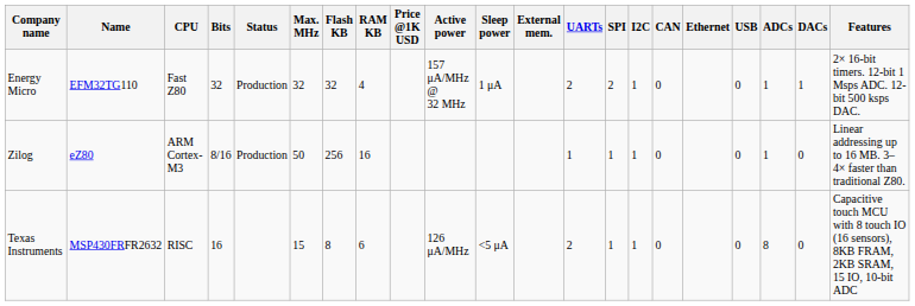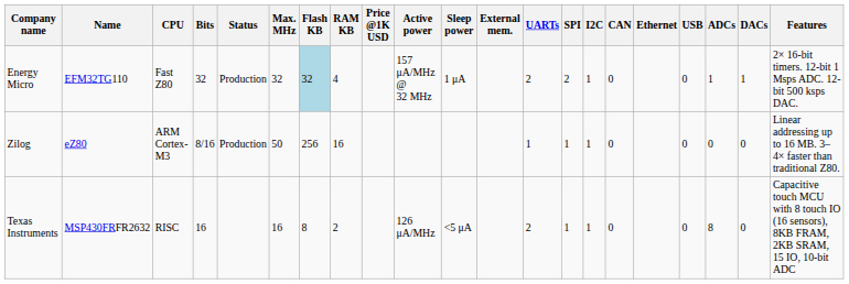 <table class="wikitable sortable">
 <tr>
 <th>Company name</th>
 <th>Name</th>
 <th>CPU</th>
 <th>Bits</th>
 <th>Status</th>
 <th>Max. MHz</th>
 <th>Flash KB</th>
 <th>RAM KB</th>
 <th>Price @1K USD</th>
 <th>Active power</th>
 <th>Sleep power</th>
 <th>External mem.</th>
 <th><a href='#'>UARTs</a></th>
 <th>SPI</th>
 <th>I2C</th>
 <th>CAN</th>
 <th>Ethernet</th>
 <th>USB</th>
 <th>ADCs</th>
 <th>DACs</th>
 <th>Features</th>
 </tr>
 <tr>
 <td>Energy Micro</td>
 <td><a href='#'>EFM32TG</a>110</td>
 <td>Fast Z80</td>
 <td>32</td>
 <td>Production</td>
 <td>32</td>
-<td>32</td>
+<td style="background: lightblue;">32</td>
 <td>4</td>
 <td></td>
 <td>157 μA/MHz @ 32 MHz</td>
 <td>1 μA</td>
 <td></td>
 <td>2</td>
 <td>2</td>
 <td>1</td>
 <td>0</td>
 <td></td>
 <td>0</td>
 <td>1</td>
 <td>1</td>
 <td>2× 16-bit timers. 12-bit 1 Msps ADC. 12-bit 500 ksps DAC.</td>
 </tr>
 <tr>
 <td>Zilog</td>
 <td><a href='#'>eZ80</a></td>
 <td>ARM Cortex-M3</td>
 <td>8/16</td>
 <td>Production</td>
 <td>50</td>
 <td>256</td>
 <td>16</td>
 <td></td>
 <td></td>
 <td></td>
 <td></td>
 <td>1</td>
 <td>1</td>
 <td>1</td>
 <td>0</td>
 <td></td>
 <td>0</td>
-<td>1</td>
+<td>0</td>
 <td>0</td>
 <td>Linear addressing up to 16 MB. 3–4× faster than traditional Z80.</td>
 </tr>
 <tr>
 <td>Texas Instruments</td>
 <td><a href='#'>MSP430FR</a>FR2632</td>
 <td>RISC</td>
 <td>16</td>
 <td></td>
-<td>15</td>
+<td>16</td>
 <td>8</td>
-<td>6</td>
+<td>2</td>
 <td></td>
 <td>126 μA/MHz</td>
 <td><5 μA</td>
 <td></td>
 <td>2</td>
 <td>1</td>
 <td>1</td>
 <td>0</td>
 <td></td>
 <td>0</td>
 <td>8</td>
 <td>0</td>
 <td>Capacitive touch MCU with 8 touch IO (16 sensors), 8KB FRAM, 2KB SRAM, 15 IO, 10-bit ADC</td>
 </tr>
 </table>
